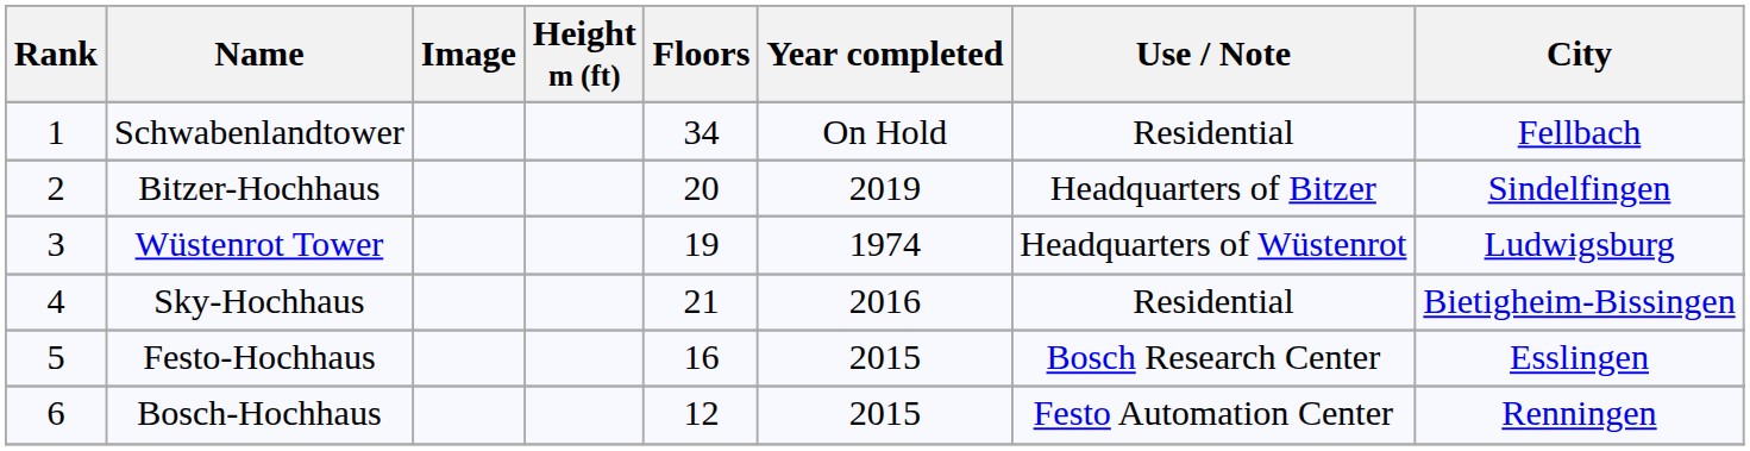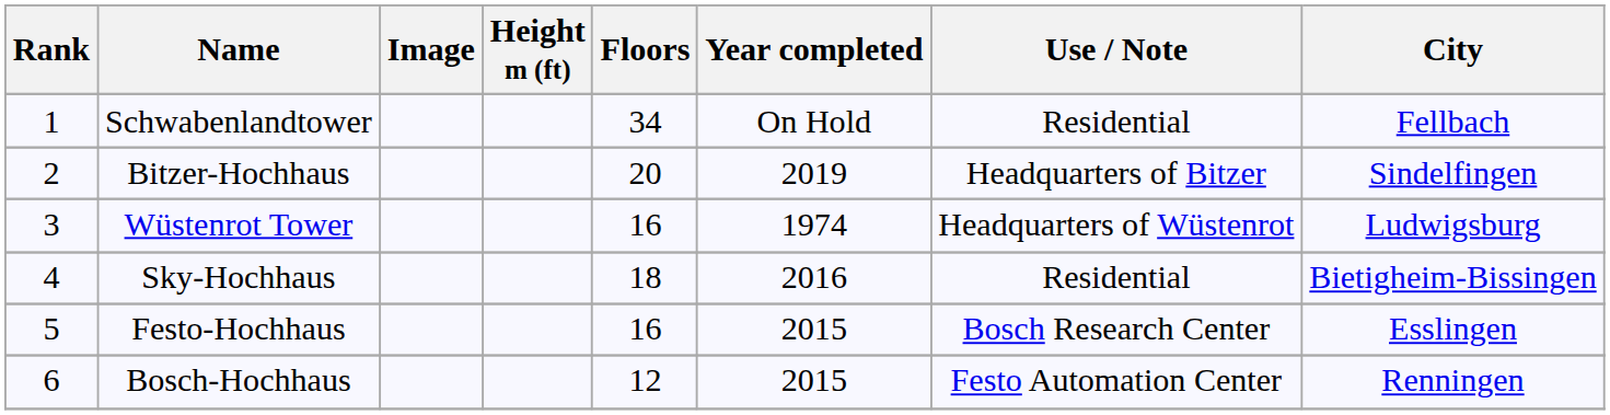 <table class="wikitable sortable">
 <tr>
 <th>Rank</th>
 <th>Name</th>
 <th>Image</th>
 <th>Height<br><small>m (ft)</small></th>
 <th>Floors</th>
 <th>Year completed</th>
 <th>Use / Note</th>
 <th>City</th>
 </tr>
 <tr>
 </tr>
 <tr ---- align="center" valign="top" bgcolor="#F8F8FF">
 <td align="center">1</td>
 <td>Schwabenlandtower</td>
 <td></td>
 <td align="center"></td>
 <td>34</td>
 <td>On Hold</td>
 <td>Residential</td>
 <td><a href='#'>Fellbach</a></td>
 </tr>
 <tr>
 </tr>
 <tr ---- align="center" valign="top" bgcolor="#F8F8FF">
 <td align="center">2</td>
 <td>Bitzer-Hochhaus</td>
 <td></td>
 <td align="center"></td>
 <td>20</td>
 <td>2019</td>
 <td>Headquarters of <a href='#'>Bitzer</a></td>
 <td><a href='#'>Sindelfingen</a></td>
 </tr>
 <tr>
 </tr>
 <tr ---- align="center" valign="top" bgcolor="#F8F8FF">
 <td align="center">3</td>
 <td><a href='#'>Wüstenrot Tower</a></td>
 <td></td>
 <td align="center"></td>
-<td>19</td>
+<td>16</td>
 <td>1974</td>
 <td>Headquarters of <a href='#'>Wüstenrot</a></td>
 <td><a href='#'>Ludwigsburg</a></td>
 </tr>
 <tr>
 </tr>
 <tr ---- align="center" valign="top" bgcolor="#F8F8FF">
 <td align="center">4</td>
 <td>Sky-Hochhaus</td>
 <td></td>
 <td align="center"></td>
-<td>21</td>
+<td>18</td>
 <td>2016</td>
 <td>Residential</td>
 <td><a href='#'>Bietigheim-Bissingen</a></td>
 </tr>
 <tr>
 </tr>
 <tr ---- align="center" valign="top" bgcolor="#F8F8FF">
 <td align="center">5</td>
 <td>Festo-Hochhaus</td>
 <td></td>
 <td align="center"></td>
 <td>16</td>
 <td>2015</td>
 <td><a href='#'>Bosch</a> Research Center</td>
 <td><a href='#'>Esslingen</a></td>
 </tr>
 <tr>
 </tr>
 <tr ---- align="center" valign="top" bgcolor="#F8F8FF">
 <td align="center">6</td>
 <td>Bosch-Hochhaus</td>
 <td></td>
 <td align="center"></td>
 <td>12</td>
 <td>2015</td>
 <td><a href='#'>Festo</a> Automation Center</td>
 <td><a href='#'>Renningen</a></td>
 </tr>
 <tr>
 </tr>
 </table>
